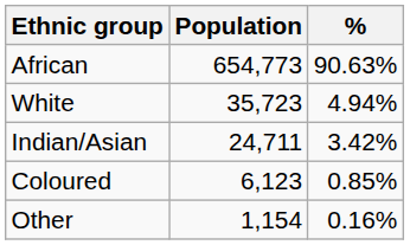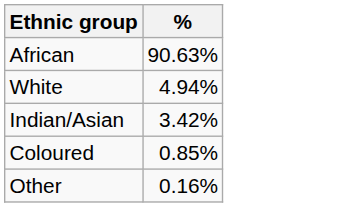 <table class="wikitable" style="font-size: 95%; text-align: right">
 <tr>
 <th>Ethnic group</th>
-<th>Population</th>
 <th>%</th>
 </tr>
 <tr>
 <td align=left>African</td>
-<td>654,773</td>
 <td>90.63%</td>
 </tr>
 <tr>
 <td align=left>White</td>
-<td>35,723</td>
 <td>4.94%</td>
 </tr>
 <tr>
 <td align=left>Indian/Asian</td>
-<td>24,711</td>
 <td>3.42%</td>
 </tr>
 <tr>
 <td align=left>Coloured</td>
-<td>6,123</td>
 <td>0.85%</td>
 </tr>
 <tr>
 <td align=left>Other</td>
-<td>1,154</td>
 <td>0.16%</td>
 </tr>
 </table>
